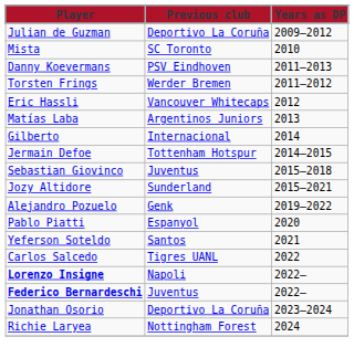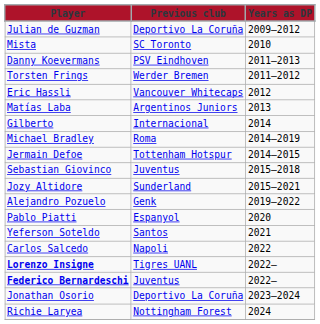 <table class="wikitable" style="text-align:center">
 <tr>
 <th style="background:#AE132A; color:#2B383E; border:2px solid #A2AAAD;">Player</th>
 <th style="background:#AE132A; color:#2B383E; border:2px solid #A2AAAD;">Previous club</th>
 <th style="background:#AE132A; color:#2B383E; border:2px solid #A2AAAD;">Years as DP</th>
 </tr>
 <tr>
 <td align=left> <a href='#'>Julian de Guzman</a></td>
 <td align=left> <a href='#'>Deportivo La Coruña</a></td>
 <td align=left>2009–2012</td>
 </tr>
 <tr>
 <td align=left> <a href='#'>Mista</a></td>
 <td align=left> <a href='#'>SC Toronto</a></td>
 <td align=left>2010</td>
 </tr>
 <tr>
 <td align=left> <a href='#'>Danny Koevermans</a></td>
 <td align=left> <a href='#'>PSV Eindhoven</a></td>
 <td align=left>2011–2013</td>
 </tr>
 <tr>
 <td align=left> <a href='#'>Torsten Frings</a></td>
 <td align=left> <a href='#'>Werder Bremen</a></td>
 <td align=left>2011–2012</td>
 </tr>
 <tr>
 <td align=left> <a href='#'>Eric Hassli</a></td>
 <td align=left> <a href='#'>Vancouver Whitecaps</a></td>
 <td align=left>2012</td>
 </tr>
 <tr>
 <td align=left> <a href='#'>Matías Laba</a></td>
 <td align=left> <a href='#'>Argentinos Juniors</a></td>
 <td align=left>2013</td>
 </tr>
 <tr>
 <td align=left> <a href='#'>Gilberto</a></td>
 <td align=left> <a href='#'>Internacional</a></td>
 <td align=left>2014</td>
 </tr>
 <tr>
+<td align=left> <a href='#'>Michael Bradley</a></td>
+<td align=left> <a href='#'>Roma</a></td>
+<td align=left>2014–2019</td>
+</tr>
+<tr>
 <td align=left> <a href='#'>Jermain Defoe</a></td>
 <td align=left> <a href='#'>Tottenham Hotspur</a></td>
 <td align=left>2014–2015</td>
 </tr>
 <tr>
 <td align=left> <a href='#'>Sebastian Giovinco</a></td>
 <td align=left> <a href='#'>Juventus</a></td>
 <td align=left>2015–2018</td>
 </tr>
 <tr>
 <td align=left> <a href='#'>Jozy Altidore</a></td>
 <td align=left> <a href='#'>Sunderland</a></td>
 <td align=left>2015–2021</td>
 </tr>
 <tr>
 <td align=left> <a href='#'>Alejandro Pozuelo</a></td>
 <td align=left> <a href='#'>Genk</a></td>
 <td align=left>2019–2022</td>
 </tr>
 <tr>
 <td align=left> <a href='#'>Pablo Piatti</a></td>
 <td align=left> <a href='#'>Espanyol</a></td>
 <td align=left>2020</td>
 </tr>
 <tr>
 <td align=left> <a href='#'>Yeferson Soteldo</a></td>
 <td align=left> <a href='#'>Santos</a></td>
 <td align=left>2021</td>
 </tr>
 <tr>
 <td align=left> <a href='#'>Carlos Salcedo</a></td>
-<td align=left> <a href='#'>Tigres UANL</a></td>
+<td align=left> <a href='#'>Napoli</a></td>
 <td align=left>2022</td>
 </tr>
 <tr>
 <td align=left> <strong><a href='#'>Lorenzo Insigne</a></strong></td>
-<td align=left> <a href='#'>Napoli</a></td>
+<td align=left> <a href='#'>Tigres UANL</a></td>
 <td align=left>2022–</td>
 </tr>
 <tr>
 <td align=left> <strong><a href='#'>Federico Bernardeschi</a></strong></td>
 <td align=left> <a href='#'>Juventus</a></td>
 <td align=left>2022–</td>
 </tr>
 <tr>
 <td align=left> <a href='#'>Jonathan Osorio</a></td>
 <td align=left> <a href='#'>Deportivo La Coruña</a></td>
 <td align=left>2023–2024</td>
 </tr>
 <tr>
 <td align=left> <a href='#'>Richie Laryea</a></td>
 <td align=left> <a href='#'>Nottingham Forest</a></td>
 <td align=left>2024</td>
 </tr>
 <tr>
 </tr>
 </table>
